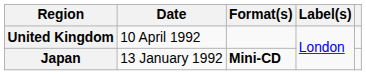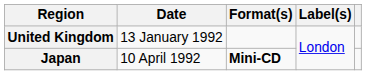 <table class="wikitable plainrowheaders">
 <tr>
 <th scope="col">Region</th>
 <th scope="col">Date</th>
 <th scope="col">Format(s)</th>
 <th scope="col">Label(s)</th>
 <th scope="col"></th>
 </tr>
 <tr>
 <th scope="row">United Kingdom</th>
-<td>10 April 1992</td>
+<td>13 January 1992</td>
 <td></td>
 <td rowspan="2"><a href='#'>London</a></td>
 <td></td>
 </tr>
 <tr>
 <th scope="row">Japan</th>
-<td>13 January 1992</td>
+<td>10 April 1992</td>
 <td><strong>Mini-CD</strong></td>
 <td></td>
 </tr>
 </table>
